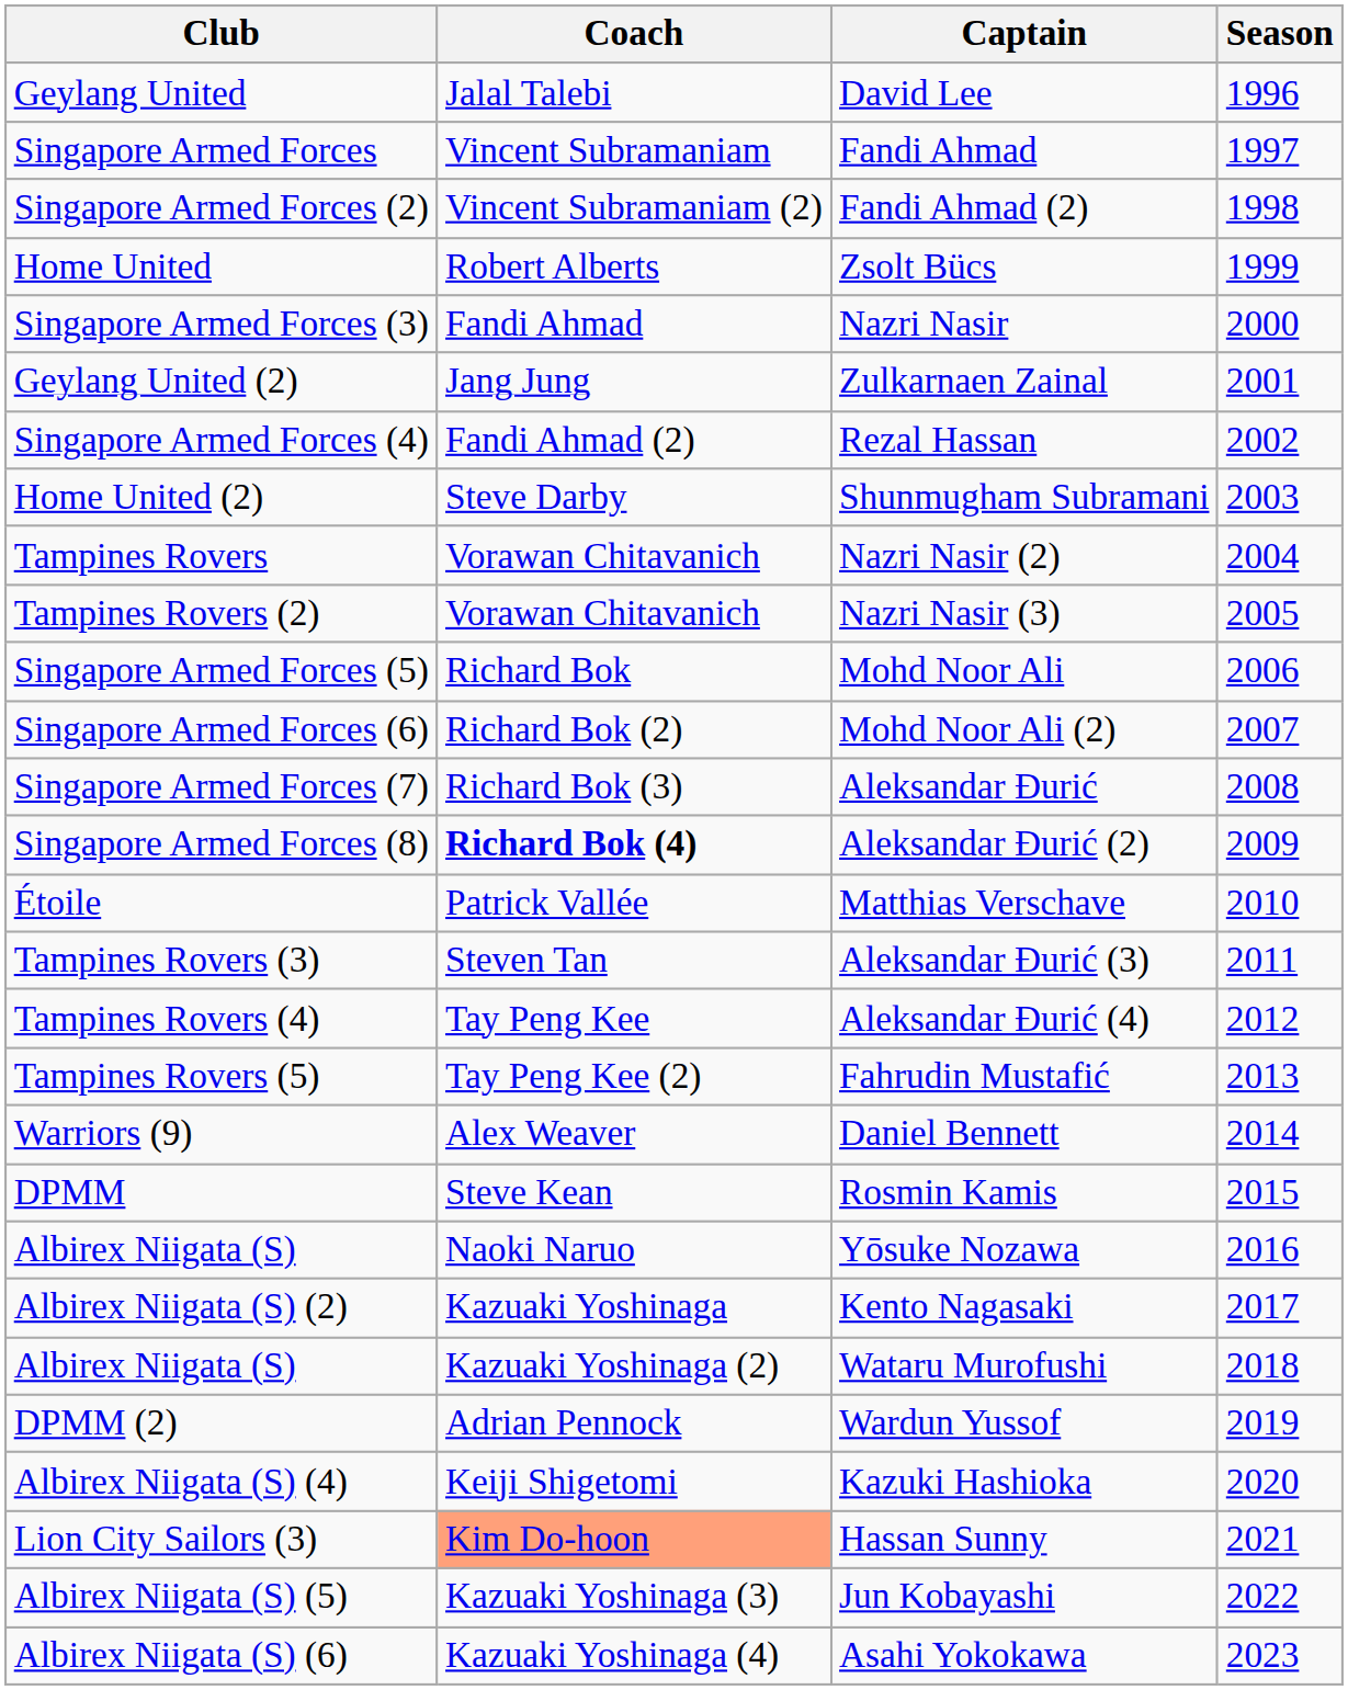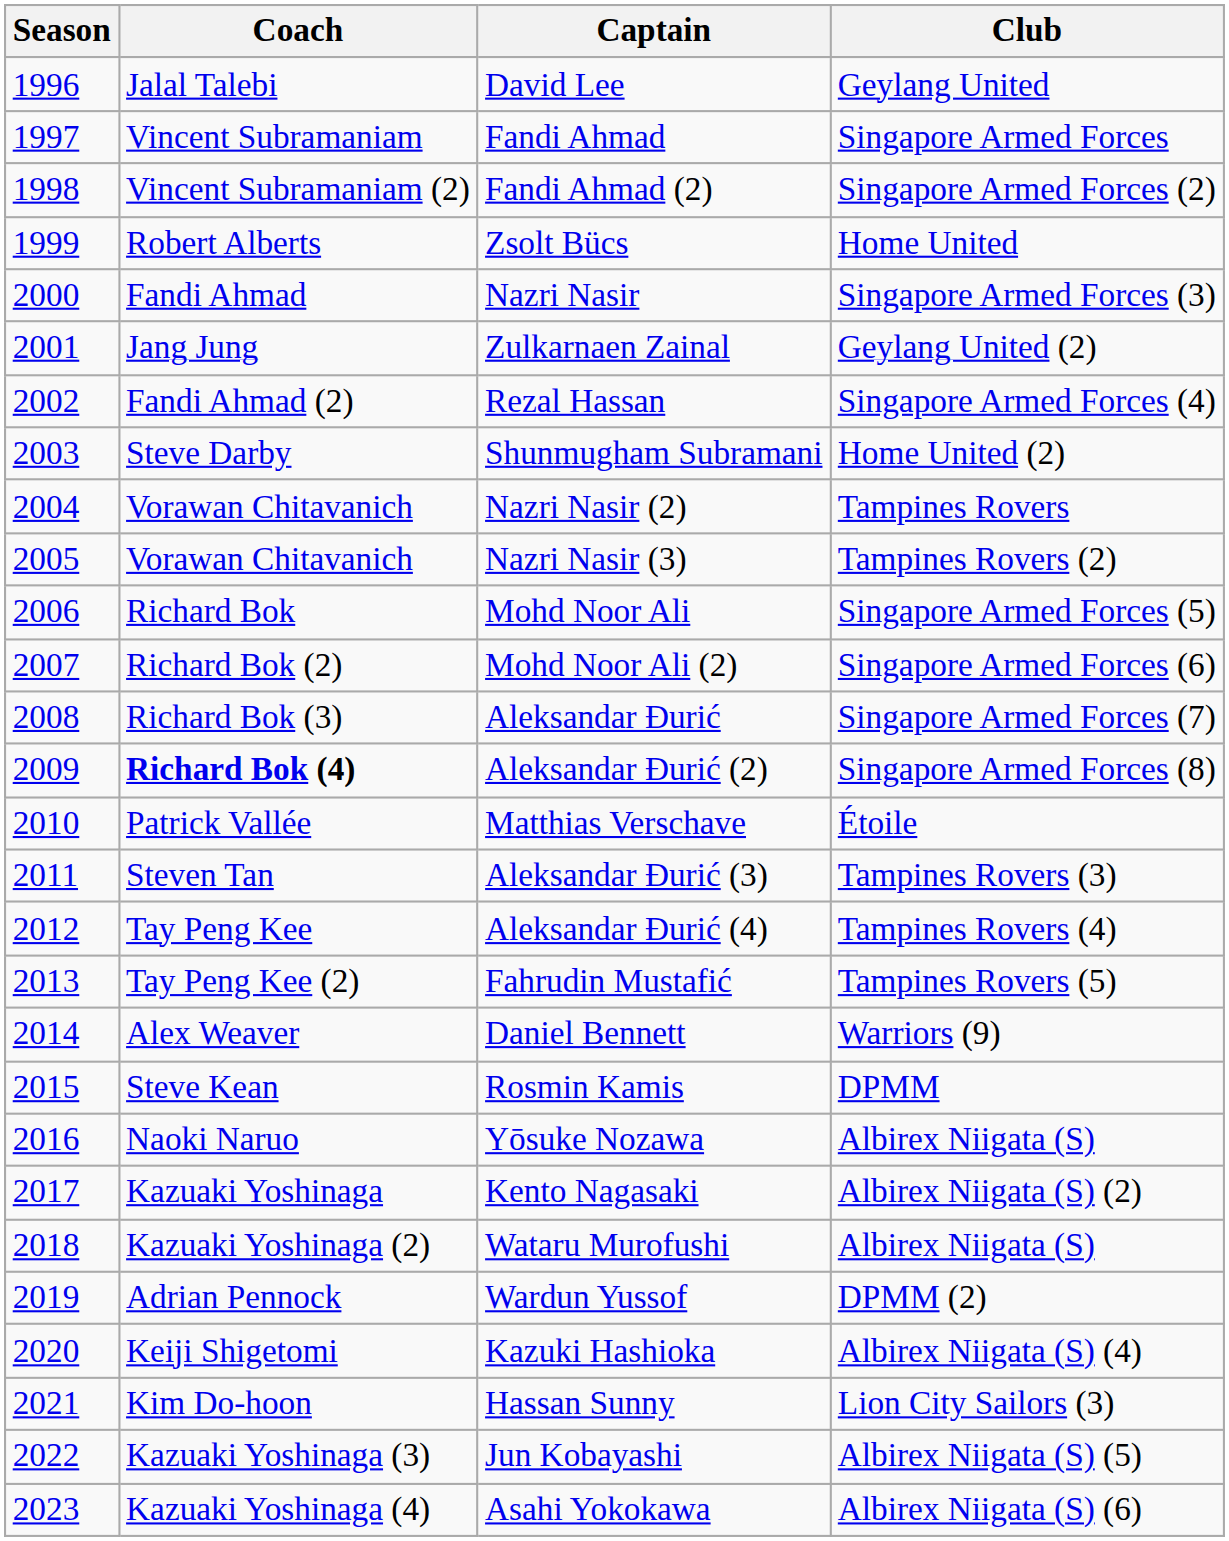 <table class="wikitable">
 <tr>
-<th>Club</th>
+<th>Season</th>
 <th>Coach</th>
 <th>Captain</th>
-<th>Season</th>
+<th>Club</th>
 </tr>
 <tr>
-<td><a href='#'>Geylang United</a></td>
+<td><a href='#'>1996</a></td>
 <td> <a href='#'>Jalal Talebi</a></td>
 <td> <a href='#'>David Lee</a></td>
-<td><a href='#'>1996</a></td>
+<td><a href='#'>Geylang United</a></td>
 </tr>
 <tr>
-<td><a href='#'>Singapore Armed Forces</a></td>
+<td><a href='#'>1997</a></td>
 <td> <a href='#'>Vincent Subramaniam</a></td>
 <td> <a href='#'>Fandi Ahmad</a></td>
-<td><a href='#'>1997</a></td>
+<td><a href='#'>Singapore Armed Forces</a></td>
 </tr>
 <tr>
-<td><a href='#'>Singapore Armed Forces</a> (2)</td>
+<td><a href='#'>1998</a></td>
 <td> <a href='#'>Vincent Subramaniam</a> (2)</td>
 <td> <a href='#'>Fandi Ahmad</a> (2)</td>
-<td><a href='#'>1998</a></td>
+<td><a href='#'>Singapore Armed Forces</a> (2)</td>
 </tr>
 <tr>
-<td><a href='#'>Home United</a></td>
+<td><a href='#'>1999</a></td>
 <td> <a href='#'>Robert Alberts</a></td>
 <td> <a href='#'>Zsolt Bücs</a></td>
-<td><a href='#'>1999</a></td>
+<td><a href='#'>Home United</a></td>
 </tr>
 <tr>
-<td><a href='#'>Singapore Armed Forces</a> (3)</td>
+<td><a href='#'>2000</a></td>
 <td> <a href='#'>Fandi Ahmad</a></td>
 <td> <a href='#'>Nazri Nasir</a></td>
-<td><a href='#'>2000</a></td>
+<td><a href='#'>Singapore Armed Forces</a> (3)</td>
 </tr>
 <tr>
-<td><a href='#'>Geylang United</a> (2)</td>
+<td><a href='#'>2001</a></td>
 <td> <a href='#'>Jang Jung</a></td>
 <td> <a href='#'>Zulkarnaen Zainal</a></td>
-<td><a href='#'>2001</a></td>
+<td><a href='#'>Geylang United</a> (2)</td>
 </tr>
 <tr>
-<td><a href='#'>Singapore Armed Forces</a> (4)</td>
+<td><a href='#'>2002</a></td>
 <td> <a href='#'>Fandi Ahmad</a> (2)</td>
 <td> <a href='#'>Rezal Hassan</a></td>
-<td><a href='#'>2002</a></td>
+<td><a href='#'>Singapore Armed Forces</a> (4)</td>
 </tr>
 <tr>
-<td><a href='#'>Home United</a> (2)</td>
+<td><a href='#'>2003</a></td>
 <td> <a href='#'>Steve Darby</a></td>
 <td> <a href='#'>Shunmugham Subramani</a></td>
-<td><a href='#'>2003</a></td>
+<td><a href='#'>Home United</a> (2)</td>
 </tr>
 <tr>
-<td><a href='#'>Tampines Rovers</a></td>
+<td><a href='#'>2004</a></td>
 <td> <a href='#'>Vorawan Chitavanich</a></td>
 <td> <a href='#'>Nazri Nasir</a> (2)</td>
-<td><a href='#'>2004</a></td>
+<td><a href='#'>Tampines Rovers</a></td>
 </tr>
 <tr>
-<td><a href='#'>Tampines Rovers</a> (2)</td>
+<td><a href='#'>2005</a></td>
 <td> <a href='#'>Vorawan Chitavanich</a></td>
 <td> <a href='#'>Nazri Nasir</a> (3)</td>
-<td><a href='#'>2005</a></td>
+<td><a href='#'>Tampines Rovers</a> (2)</td>
 </tr>
 <tr>
-<td><a href='#'>Singapore Armed Forces</a> (5)</td>
+<td><a href='#'>2006</a></td>
 <td> <a href='#'>Richard Bok</a></td>
 <td> <a href='#'>Mohd Noor Ali</a></td>
-<td><a href='#'>2006</a></td>
+<td><a href='#'>Singapore Armed Forces</a> (5)</td>
 </tr>
 <tr>
-<td><a href='#'>Singapore Armed Forces</a> (6)</td>
+<td><a href='#'>2007</a></td>
 <td> <a href='#'>Richard Bok</a> (2)</td>
 <td> <a href='#'>Mohd Noor Ali</a> (2)</td>
-<td><a href='#'>2007</a></td>
+<td><a href='#'>Singapore Armed Forces</a> (6)</td>
 </tr>
 <tr>
-<td><a href='#'>Singapore Armed Forces</a> (7)</td>
+<td><a href='#'>2008</a></td>
 <td> <a href='#'>Richard Bok</a> (3)</td>
 <td> <a href='#'>Aleksandar Đurić</a></td>
-<td><a href='#'>2008</a></td>
+<td><a href='#'>Singapore Armed Forces</a> (7)</td>
 </tr>
 <tr>
-<td><a href='#'>Singapore Armed Forces</a> (8)</td>
+<td><a href='#'>2009</a></td>
 <td><strong> <a href='#'>Richard Bok</a> (4)</strong></td>
 <td> <a href='#'>Aleksandar Đurić</a> (2)</td>
-<td><a href='#'>2009</a></td>
+<td><a href='#'>Singapore Armed Forces</a> (8)</td>
 </tr>
 <tr>
-<td><a href='#'>Étoile</a></td>
+<td><a href='#'>2010</a></td>
 <td> <a href='#'>Patrick Vallée</a></td>
 <td> <a href='#'>Matthias Verschave</a></td>
-<td><a href='#'>2010</a></td>
+<td><a href='#'>Étoile</a></td>
 </tr>
 <tr>
-<td><a href='#'>Tampines Rovers</a> (3)</td>
+<td><a href='#'>2011</a></td>
 <td> <a href='#'>Steven Tan</a></td>
 <td> <a href='#'>Aleksandar Đurić</a> (3)</td>
-<td><a href='#'>2011</a></td>
+<td><a href='#'>Tampines Rovers</a> (3)</td>
 </tr>
 <tr>
-<td><a href='#'>Tampines Rovers</a> (4)</td>
+<td><a href='#'>2012</a></td>
 <td> <a href='#'>Tay Peng Kee</a></td>
 <td> <a href='#'>Aleksandar Đurić</a> (4)</td>
-<td><a href='#'>2012</a></td>
+<td><a href='#'>Tampines Rovers</a> (4)</td>
 </tr>
 <tr>
-<td><a href='#'>Tampines Rovers</a> (5)</td>
+<td><a href='#'>2013</a></td>
 <td> <a href='#'>Tay Peng Kee</a> (2)</td>
 <td> <a href='#'>Fahrudin Mustafić</a></td>
-<td><a href='#'>2013</a></td>
+<td><a href='#'>Tampines Rovers</a> (5)</td>
 </tr>
 <tr>
-<td><a href='#'>Warriors</a> (9)</td>
+<td><a href='#'>2014</a></td>
 <td> <a href='#'>Alex Weaver</a></td>
 <td> <a href='#'>Daniel Bennett</a></td>
-<td><a href='#'>2014</a></td>
+<td><a href='#'>Warriors</a> (9)</td>
 </tr>
 <tr>
-<td><a href='#'>DPMM</a></td>
+<td><a href='#'>2015</a></td>
 <td> <a href='#'>Steve Kean</a></td>
 <td> <a href='#'>Rosmin Kamis</a></td>
-<td><a href='#'>2015</a></td>
+<td><a href='#'>DPMM</a></td>
 </tr>
 <tr>
-<td><a href='#'>Albirex Niigata (S)</a></td>
+<td><a href='#'>2016</a></td>
 <td> <a href='#'>Naoki Naruo</a></td>
 <td> <a href='#'>Yōsuke Nozawa</a></td>
-<td><a href='#'>2016</a></td>
+<td><a href='#'>Albirex Niigata (S)</a></td>
 </tr>
 <tr>
-<td><a href='#'>Albirex Niigata (S)</a> (2)</td>
+<td><a href='#'>2017</a></td>
 <td> <a href='#'>Kazuaki Yoshinaga</a></td>
 <td> <a href='#'>Kento Nagasaki</a></td>
-<td><a href='#'>2017</a></td>
+<td><a href='#'>Albirex Niigata (S)</a> (2)</td>
 </tr>
 <tr>
-<td><a href='#'>Albirex Niigata (S)</a></td>
+<td><a href='#'>2018</a></td>
 <td> <a href='#'>Kazuaki Yoshinaga</a> (2)</td>
 <td> <a href='#'>Wataru Murofushi</a></td>
-<td><a href='#'>2018</a></td>
+<td><a href='#'>Albirex Niigata (S)</a></td>
 </tr>
 <tr>
-<td><a href='#'>DPMM</a> (2)</td>
+<td><a href='#'>2019</a></td>
 <td> <a href='#'>Adrian Pennock</a></td>
 <td> <a href='#'>Wardun Yussof</a></td>
-<td><a href='#'>2019</a></td>
+<td><a href='#'>DPMM</a> (2)</td>
 </tr>
 <tr>
-<td><a href='#'>Albirex Niigata (S)</a> (4)</td>
+<td><a href='#'>2020</a></td>
 <td> <a href='#'>Keiji Shigetomi</a></td>
 <td> <a href='#'>Kazuki Hashioka</a></td>
-<td><a href='#'>2020</a></td>
+<td><a href='#'>Albirex Niigata (S)</a> (4)</td>
 </tr>
 <tr>
+<td><a href='#'>2021</a></td>
+<td> <a href='#'>Kim Do-hoon</a></td>
+<td> <a href='#'>Hassan Sunny</a></td>
 <td><a href='#'>Lion City Sailors</a> (3)</td>
-<td style="background: lightsalmon;"> <a href='#'>Kim Do-hoon</a></td>
-<td> <a href='#'>Hassan Sunny</a></td>
-<td><a href='#'>2021</a></td>
 </tr>
 <tr>
-<td><a href='#'>Albirex Niigata (S)</a> (5)</td>
+<td><a href='#'>2022</a></td>
 <td> <a href='#'>Kazuaki Yoshinaga</a> (3)</td>
 <td> <a href='#'>Jun Kobayashi</a></td>
-<td><a href='#'>2022</a></td>
+<td><a href='#'>Albirex Niigata (S)</a> (5)</td>
 </tr>
 <tr>
-<td><a href='#'>Albirex Niigata (S)</a> (6)</td>
+<td><a href='#'>2023</a></td>
 <td> <a href='#'>Kazuaki Yoshinaga</a> (4)</td>
 <td> <a href='#'>Asahi Yokokawa</a></td>
-<td><a href='#'>2023</a></td>
+<td><a href='#'>Albirex Niigata (S)</a> (6)</td>
 </tr>
 </table>
